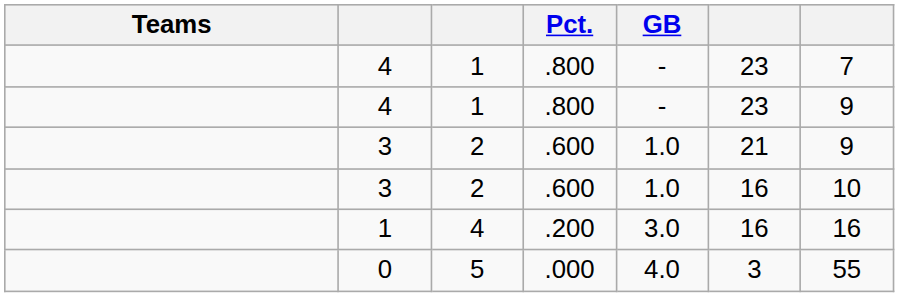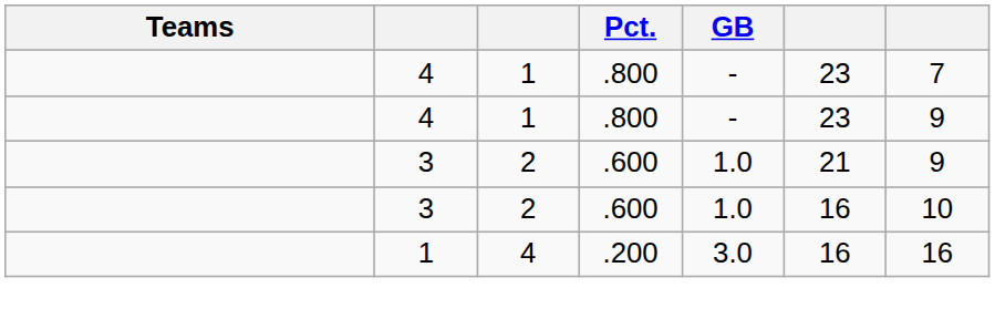 <table class="wikitable" style="text-align:center;">
 <tr>
 <th width=200px>Teams</th>
 <th width=50px></th>
 <th width=50px></th>
 <th width=50px><a href='#'>Pct.</a></th>
 <th width=50px><a href='#'>GB</a></th>
 <th width=50px></th>
 <th width=50px></th>
 </tr>
 <tr style = "background-color:">
 <td align = left></td>
 <td>4</td>
 <td>1</td>
 <td>.800</td>
 <td>-</td>
 <td>23</td>
 <td>7</td>
 </tr>
 <tr style = "background-color:">
 <td align = left></td>
 <td>4</td>
 <td>1</td>
 <td>.800</td>
 <td>-</td>
 <td>23</td>
 <td>9</td>
 </tr>
 <tr style = "background-color:">
 <td align = left></td>
 <td>3</td>
 <td>2</td>
 <td>.600</td>
 <td>1.0</td>
 <td>21</td>
 <td>9</td>
 </tr>
 <tr style = "background-color:">
 <td align = left></td>
 <td>3</td>
 <td>2</td>
 <td>.600</td>
 <td>1.0</td>
 <td>16</td>
 <td>10</td>
 </tr>
 <tr style = "background-color:">
 <td align = left></td>
 <td>1</td>
 <td>4</td>
 <td>.200</td>
 <td>3.0</td>
 <td>16</td>
 <td>16</td>
 </tr>
-<tr style = "background-color:">
-<td align = left></td>
-<td>0</td>
-<td>5</td>
-<td>.000</td>
-<td>4.0</td>
-<td>3</td>
-<td>55</td>
-</tr>
 </table>
